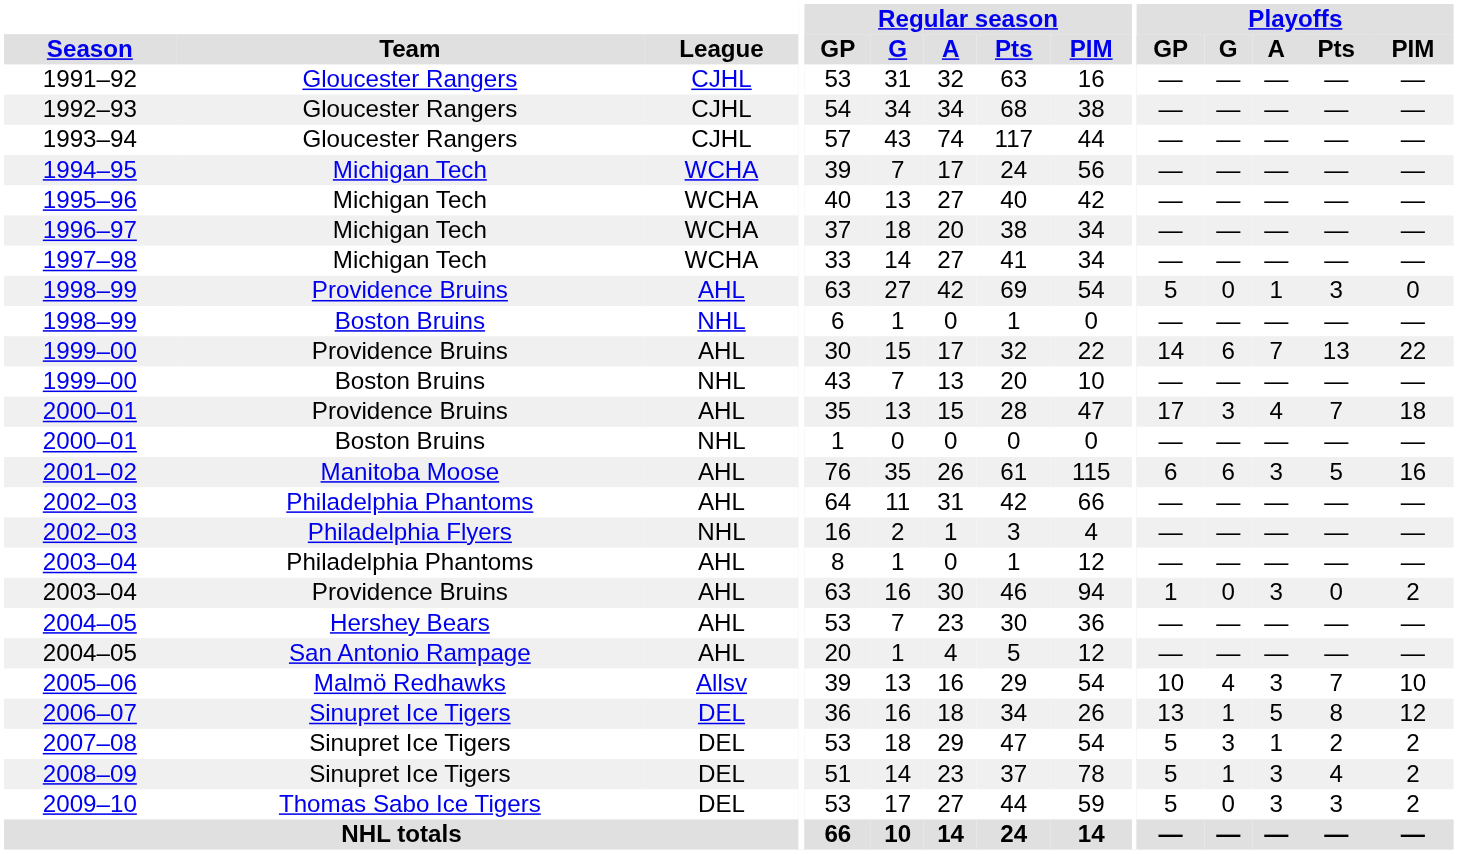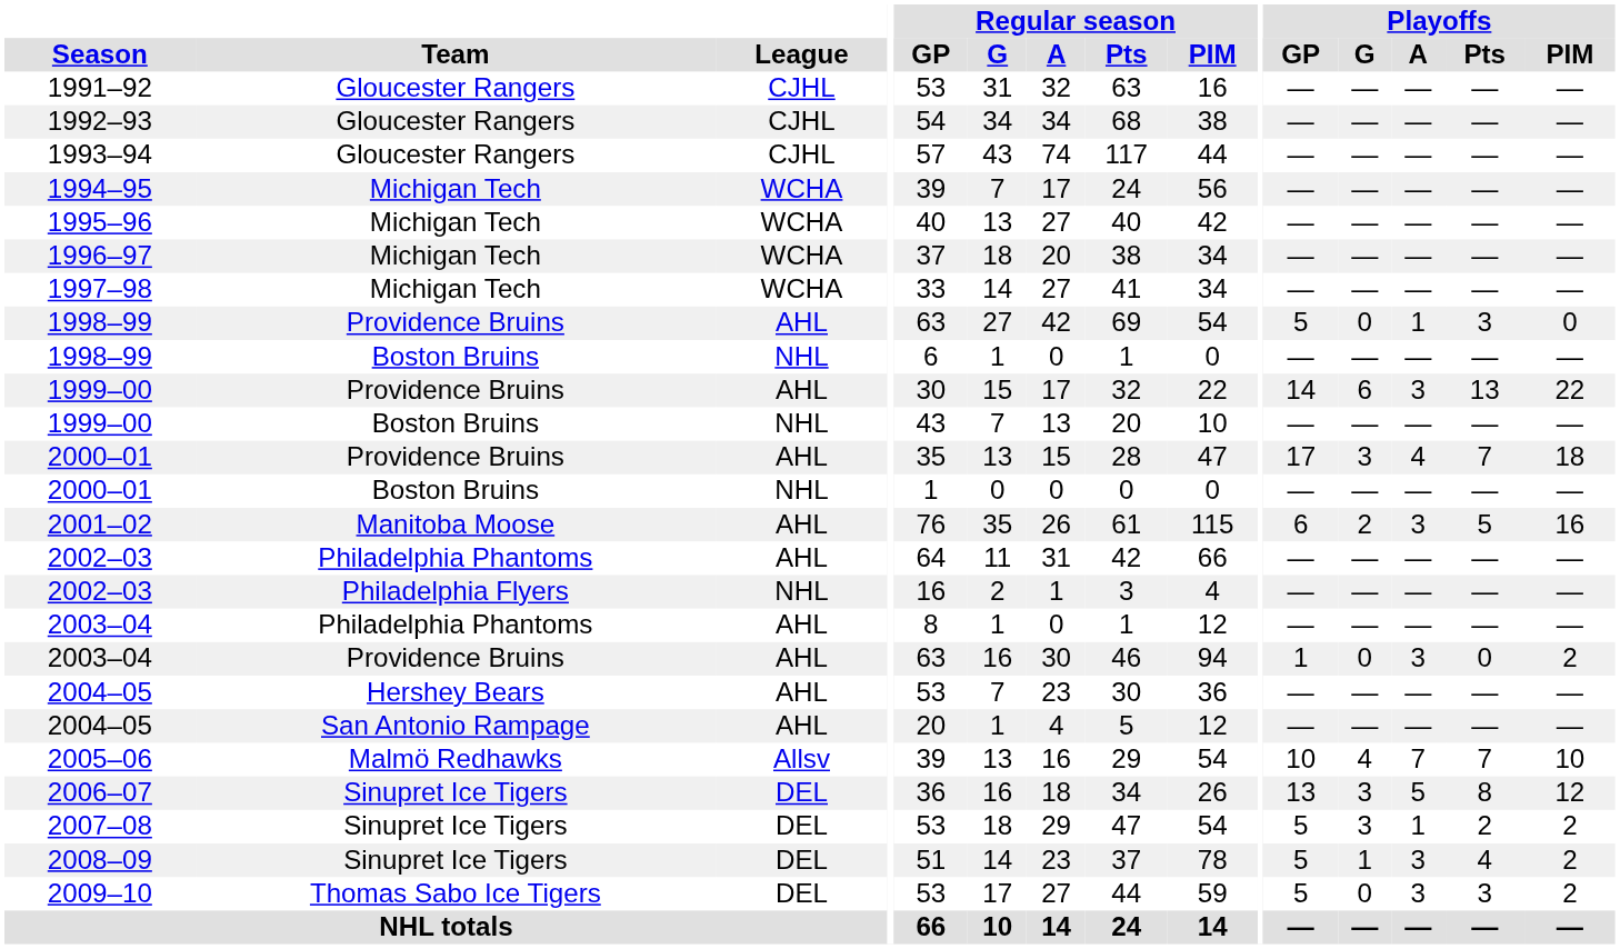 <table border="0" cellpadding="1" cellspacing="0" style="text-align:center; width:60em">
 <tr bgcolor="#e0e0e0">
 <th colspan="3" bgcolor="#ffffff"></th>
 <th rowspan="99" bgcolor="#ffffff"></th>
 <th colspan="5"><a href='#'>Regular season</a></th>
 <th rowspan="99" bgcolor="#ffffff"></th>
 <th colspan="5"><a href='#'>Playoffs</a></th>
 </tr>
 <tr bgcolor="#e0e0e0">
 <th><a href='#'>Season</a></th>
 <th>Team</th>
 <th>League</th>
 <th>GP</th>
 <th><a href='#'>G</a></th>
 <th><a href='#'>A</a></th>
 <th><a href='#'>Pts</a></th>
 <th><a href='#'>PIM</a></th>
 <th>GP</th>
 <th>G</th>
 <th>A</th>
 <th>Pts</th>
 <th>PIM</th>
 </tr>
 <tr>
 <td>1991–92</td>
 <td><a href='#'>Gloucester Rangers</a></td>
 <td><a href='#'>CJHL</a></td>
 <td>53</td>
 <td>31</td>
 <td>32</td>
 <td>63</td>
 <td>16</td>
 <td>—</td>
 <td>—</td>
 <td>—</td>
 <td>—</td>
 <td>—</td>
 </tr>
 <tr bgcolor="#f0f0f0">
 <td>1992–93</td>
 <td>Gloucester Rangers</td>
 <td>CJHL</td>
 <td>54</td>
 <td>34</td>
 <td>34</td>
 <td>68</td>
 <td>38</td>
 <td>—</td>
 <td>—</td>
 <td>—</td>
 <td>—</td>
 <td>—</td>
 </tr>
 <tr>
 <td>1993–94</td>
 <td>Gloucester Rangers</td>
 <td>CJHL</td>
 <td>57</td>
 <td>43</td>
 <td>74</td>
 <td>117</td>
 <td>44</td>
 <td>—</td>
 <td>—</td>
 <td>—</td>
 <td>—</td>
 <td>—</td>
 </tr>
 <tr bgcolor="#f0f0f0">
 <td><a href='#'>1994–95</a></td>
 <td><a href='#'>Michigan Tech</a></td>
 <td><a href='#'>WCHA</a></td>
 <td>39</td>
 <td>7</td>
 <td>17</td>
 <td>24</td>
 <td>56</td>
 <td>—</td>
 <td>—</td>
 <td>—</td>
 <td>—</td>
 <td>—</td>
 </tr>
 <tr>
 <td><a href='#'>1995–96</a></td>
 <td>Michigan Tech</td>
 <td>WCHA</td>
 <td>40</td>
 <td>13</td>
 <td>27</td>
 <td>40</td>
 <td>42</td>
 <td>—</td>
 <td>—</td>
 <td>—</td>
 <td>—</td>
 <td>—</td>
 </tr>
 <tr bgcolor="#f0f0f0">
 <td><a href='#'>1996–97</a></td>
 <td>Michigan Tech</td>
 <td>WCHA</td>
 <td>37</td>
 <td>18</td>
 <td>20</td>
 <td>38</td>
 <td>34</td>
 <td>—</td>
 <td>—</td>
 <td>—</td>
 <td>—</td>
 <td>—</td>
 </tr>
 <tr>
 <td><a href='#'>1997–98</a></td>
 <td>Michigan Tech</td>
 <td>WCHA</td>
 <td>33</td>
 <td>14</td>
 <td>27</td>
 <td>41</td>
 <td>34</td>
 <td>—</td>
 <td>—</td>
 <td>—</td>
 <td>—</td>
 <td>—</td>
 </tr>
 <tr bgcolor="#f0f0f0">
 <td><a href='#'>1998–99</a></td>
 <td><a href='#'>Providence Bruins</a></td>
 <td><a href='#'>AHL</a></td>
 <td>63</td>
 <td>27</td>
 <td>42</td>
 <td>69</td>
 <td>54</td>
 <td>5</td>
 <td>0</td>
 <td>1</td>
 <td>3</td>
 <td>0</td>
 </tr>
 <tr>
 <td><a href='#'>1998–99</a></td>
 <td><a href='#'>Boston Bruins</a></td>
 <td><a href='#'>NHL</a></td>
 <td>6</td>
 <td>1</td>
 <td>0</td>
 <td>1</td>
 <td>0</td>
 <td>—</td>
 <td>—</td>
 <td>—</td>
 <td>—</td>
 <td>—</td>
 </tr>
 <tr bgcolor="#f0f0f0">
 <td><a href='#'>1999–00</a></td>
 <td>Providence Bruins</td>
 <td>AHL</td>
 <td>30</td>
 <td>15</td>
 <td>17</td>
 <td>32</td>
 <td>22</td>
 <td>14</td>
 <td>6</td>
-<td>7</td>
+<td>3</td>
 <td>13</td>
 <td>22</td>
 </tr>
 <tr>
 <td><a href='#'>1999–00</a></td>
 <td>Boston Bruins</td>
 <td>NHL</td>
 <td>43</td>
 <td>7</td>
 <td>13</td>
 <td>20</td>
 <td>10</td>
 <td>—</td>
 <td>—</td>
 <td>—</td>
 <td>—</td>
 <td>—</td>
 </tr>
 <tr bgcolor="#f0f0f0">
 <td><a href='#'>2000–01</a></td>
 <td>Providence Bruins</td>
 <td>AHL</td>
 <td>35</td>
 <td>13</td>
 <td>15</td>
 <td>28</td>
 <td>47</td>
 <td>17</td>
 <td>3</td>
 <td>4</td>
 <td>7</td>
 <td>18</td>
 </tr>
 <tr>
 <td><a href='#'>2000–01</a></td>
 <td>Boston Bruins</td>
 <td>NHL</td>
 <td>1</td>
 <td>0</td>
 <td>0</td>
 <td>0</td>
 <td>0</td>
 <td>—</td>
 <td>—</td>
 <td>—</td>
 <td>—</td>
 <td>—</td>
 </tr>
 <tr bgcolor="#f0f0f0">
 <td><a href='#'>2001–02</a></td>
 <td><a href='#'>Manitoba Moose</a></td>
 <td>AHL</td>
 <td>76</td>
 <td>35</td>
 <td>26</td>
 <td>61</td>
 <td>115</td>
 <td>6</td>
-<td>6</td>
+<td>2</td>
 <td>3</td>
 <td>5</td>
 <td>16</td>
 </tr>
 <tr>
 <td><a href='#'>2002–03</a></td>
 <td><a href='#'>Philadelphia Phantoms</a></td>
 <td>AHL</td>
 <td>64</td>
 <td>11</td>
 <td>31</td>
 <td>42</td>
 <td>66</td>
 <td>—</td>
 <td>—</td>
 <td>—</td>
 <td>—</td>
 <td>—</td>
 </tr>
 <tr bgcolor="#f0f0f0">
 <td><a href='#'>2002–03</a></td>
 <td><a href='#'>Philadelphia Flyers</a></td>
 <td>NHL</td>
 <td>16</td>
 <td>2</td>
 <td>1</td>
 <td>3</td>
 <td>4</td>
 <td>—</td>
 <td>—</td>
 <td>—</td>
 <td>—</td>
 <td>—</td>
 </tr>
 <tr>
 <td><a href='#'>2003–04</a></td>
 <td>Philadelphia Phantoms</td>
 <td>AHL</td>
 <td>8</td>
 <td>1</td>
 <td>0</td>
 <td>1</td>
 <td>12</td>
 <td>—</td>
 <td>—</td>
 <td>—</td>
 <td>—</td>
 <td>—</td>
 </tr>
 <tr bgcolor="#f0f0f0">
 <td>2003–04</td>
 <td>Providence Bruins</td>
 <td>AHL</td>
 <td>63</td>
 <td>16</td>
 <td>30</td>
 <td>46</td>
 <td>94</td>
 <td>1</td>
 <td>0</td>
 <td>3</td>
 <td>0</td>
 <td>2</td>
 </tr>
 <tr>
 <td><a href='#'>2004–05</a></td>
 <td><a href='#'>Hershey Bears</a></td>
 <td>AHL</td>
 <td>53</td>
 <td>7</td>
 <td>23</td>
 <td>30</td>
 <td>36</td>
 <td>—</td>
 <td>—</td>
 <td>—</td>
 <td>—</td>
 <td>—</td>
 </tr>
 <tr bgcolor="#f0f0f0">
 <td>2004–05</td>
 <td><a href='#'>San Antonio Rampage</a></td>
 <td>AHL</td>
 <td>20</td>
 <td>1</td>
 <td>4</td>
 <td>5</td>
 <td>12</td>
 <td>—</td>
 <td>—</td>
 <td>—</td>
 <td>—</td>
 <td>—</td>
 </tr>
 <tr>
 <td><a href='#'>2005–06</a></td>
 <td><a href='#'>Malmö Redhawks</a></td>
 <td><a href='#'>Allsv</a></td>
 <td>39</td>
 <td>13</td>
 <td>16</td>
 <td>29</td>
 <td>54</td>
 <td>10</td>
 <td>4</td>
-<td>3</td>
+<td>7</td>
 <td>7</td>
 <td>10</td>
 </tr>
 <tr bgcolor="#f0f0f0">
 <td><a href='#'>2006–07</a></td>
 <td><a href='#'>Sinupret Ice Tigers</a></td>
 <td><a href='#'>DEL</a></td>
 <td>36</td>
 <td>16</td>
 <td>18</td>
 <td>34</td>
 <td>26</td>
 <td>13</td>
-<td>1</td>
+<td>3</td>
 <td>5</td>
 <td>8</td>
 <td>12</td>
 </tr>
 <tr>
 <td><a href='#'>2007–08</a></td>
 <td>Sinupret Ice Tigers</td>
 <td>DEL</td>
 <td>53</td>
 <td>18</td>
 <td>29</td>
 <td>47</td>
 <td>54</td>
 <td>5</td>
 <td>3</td>
 <td>1</td>
 <td>2</td>
 <td>2</td>
 </tr>
 <tr bgcolor="#f0f0f0">
 <td><a href='#'>2008–09</a></td>
 <td>Sinupret Ice Tigers</td>
 <td>DEL</td>
 <td>51</td>
 <td>14</td>
 <td>23</td>
 <td>37</td>
 <td>78</td>
 <td>5</td>
 <td>1</td>
 <td>3</td>
 <td>4</td>
 <td>2</td>
 </tr>
 <tr>
 <td><a href='#'>2009–10</a></td>
 <td><a href='#'>Thomas Sabo Ice Tigers</a></td>
 <td>DEL</td>
 <td>53</td>
 <td>17</td>
 <td>27</td>
 <td>44</td>
 <td>59</td>
 <td>5</td>
 <td>0</td>
 <td>3</td>
 <td>3</td>
 <td>2</td>
 </tr>
 <tr bgcolor="#e0e0e0">
 <th colspan="3">NHL totals</th>
 <th>66</th>
 <th>10</th>
 <th>14</th>
 <th>24</th>
 <th>14</th>
 <th>—</th>
 <th>—</th>
 <th>—</th>
 <th>—</th>
 <th>—</th>
 </tr>
 </table>
